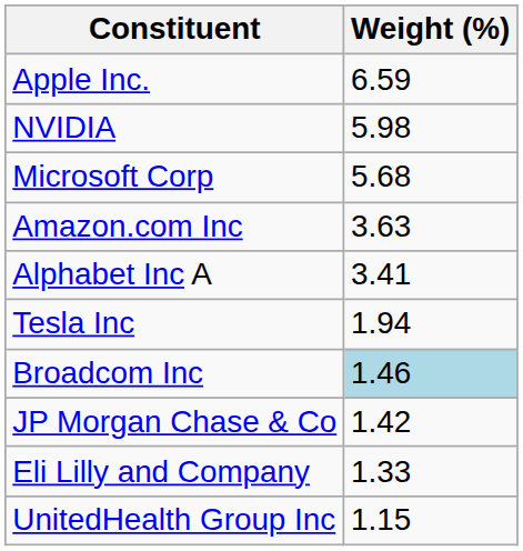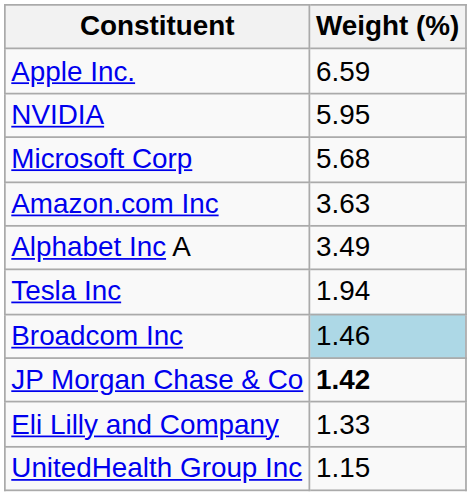 <table class="wikitable sortable">
 <tr>
 <th>Constituent</th>
 <th>Weight (%)</th>
 </tr>
 <tr>
 <td><a href='#'>Apple Inc.</a></td>
 <td>6.59</td>
 </tr>
 <tr>
 <td><a href='#'>NVIDIA</a></td>
-<td>5.98</td>
+<td>5.95</td>
 </tr>
 <tr>
 <td><a href='#'>Microsoft Corp</a></td>
 <td>5.68</td>
 </tr>
 <tr>
 <td><a href='#'>Amazon.com Inc</a></td>
 <td>3.63</td>
 </tr>
 <tr>
 <td><a href='#'>Alphabet Inc</a> A</td>
-<td>3.41</td>
+<td>3.49</td>
 </tr>
 <tr>
 <td><a href='#'>Tesla Inc</a></td>
 <td>1.94</td>
 </tr>
 <tr>
 <td><a href='#'>Broadcom Inc</a></td>
 <td style="background: lightblue;">1.46</td>
 </tr>
 <tr>
 <td><a href='#'>JP Morgan Chase & Co</a></td>
-<td>1.42</td>
+<td><strong>1.42</strong></td>
 </tr>
 <tr>
 <td><a href='#'>Eli Lilly and Company</a></td>
 <td>1.33</td>
 </tr>
 <tr>
 <td><a href='#'>UnitedHealth Group Inc</a></td>
 <td>1.15</td>
 </tr>
 </table>
